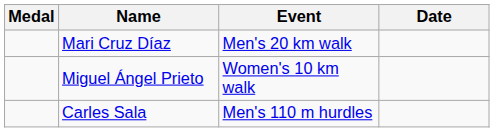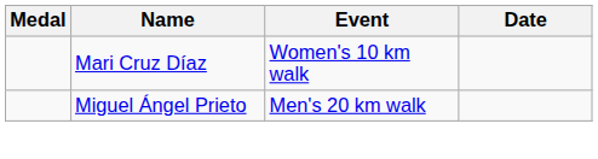 <table class="wikitable sortable" style="font-size:100%">
 <tr>
 <th>Medal</th>
 <th width=150>Name</th>
 <th width=150>Event</th>
 <th width=100>Date</th>
 </tr>
 <tr>
 <td></td>
 <td><a href='#'>Mari Cruz Díaz</a></td>
-<td><a href='#'>Men's 20 km walk</a></td>
+<td><a href='#'>Women's 10 km walk</a></td>
 <td></td>
 </tr>
 <tr>
 <td></td>
 <td><a href='#'>Miguel Ángel Prieto</a></td>
-<td><a href='#'>Women's 10 km walk</a></td>
-<td></td>
-</tr>
-<tr>
-<td></td>
-<td><a href='#'>Carles Sala</a></td>
-<td><a href='#'>Men's 110 m hurdles</a></td>
+<td><a href='#'>Men's 20 km walk</a></td>
 <td></td>
 </tr>
 </table>
